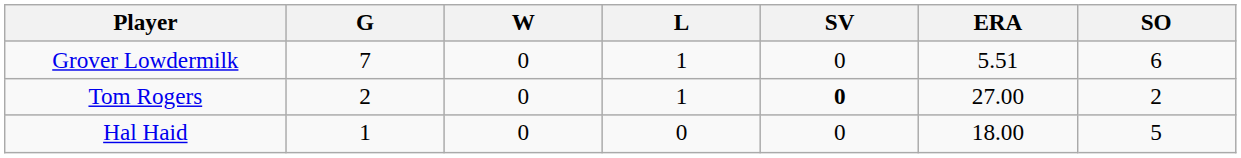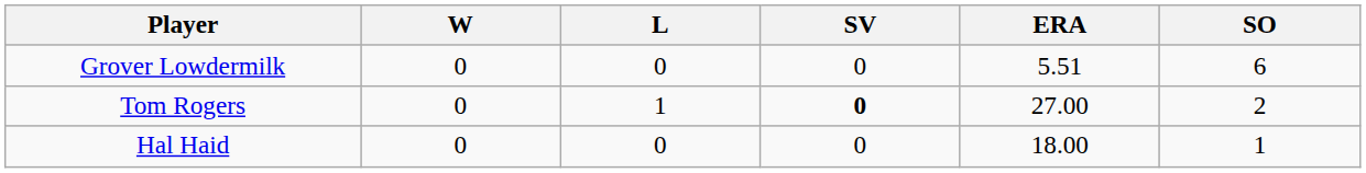 <table class="wikitable sortable">
 <tr>
 <th bgcolor="#DDDDFF" width="16%">Player</th>
-<th bgcolor="#DDDDFF" width="9%">G</th>
 <th bgcolor="#DDDDFF" width="9%">W</th>
 <th bgcolor="#DDDDFF" width="9%">L</th>
 <th bgcolor="#DDDDFF" width="9%">SV</th>
 <th bgcolor="#DDDDFF" width="9%">ERA</th>
 <th bgcolor="#DDDDFF" width="9%">SO</th>
 </tr>
 <tr align="center">
 <td><a href='#'>Grover Lowdermilk</a></td>
-<td>7</td>
 <td>0</td>
-<td>1</td>
+<td>0</td>
 <td>0</td>
 <td>5.51</td>
 <td>6</td>
 </tr>
 <tr align=center>
 <td><a href='#'>Tom Rogers</a></td>
-<td>2</td>
 <td>0</td>
 <td>1</td>
 <td><strong>0</strong></td>
 <td>27.00</td>
 <td>2</td>
 </tr>
 <tr align=center>
 <td><a href='#'>Hal Haid</a></td>
-<td>1</td>
 <td>0</td>
 <td>0</td>
 <td>0</td>
 <td>18.00</td>
-<td>5</td>
+<td>1</td>
 </tr>
 </table>
